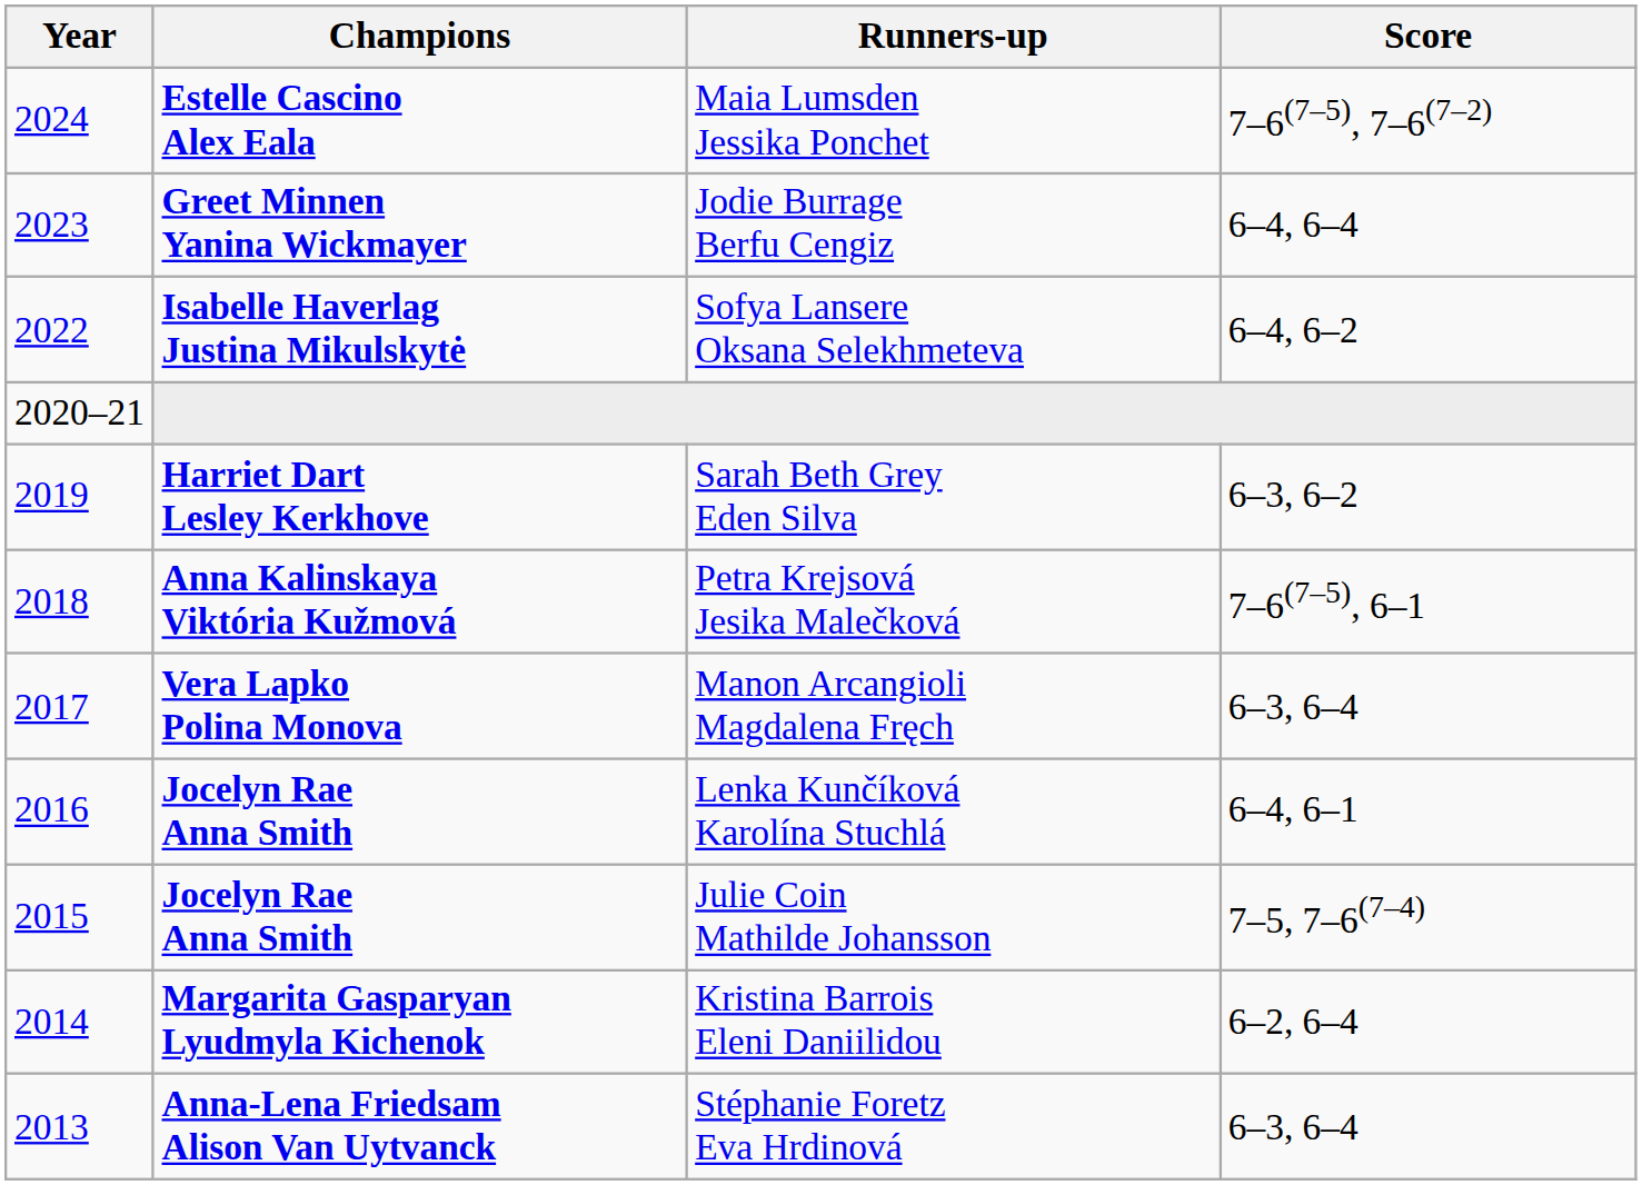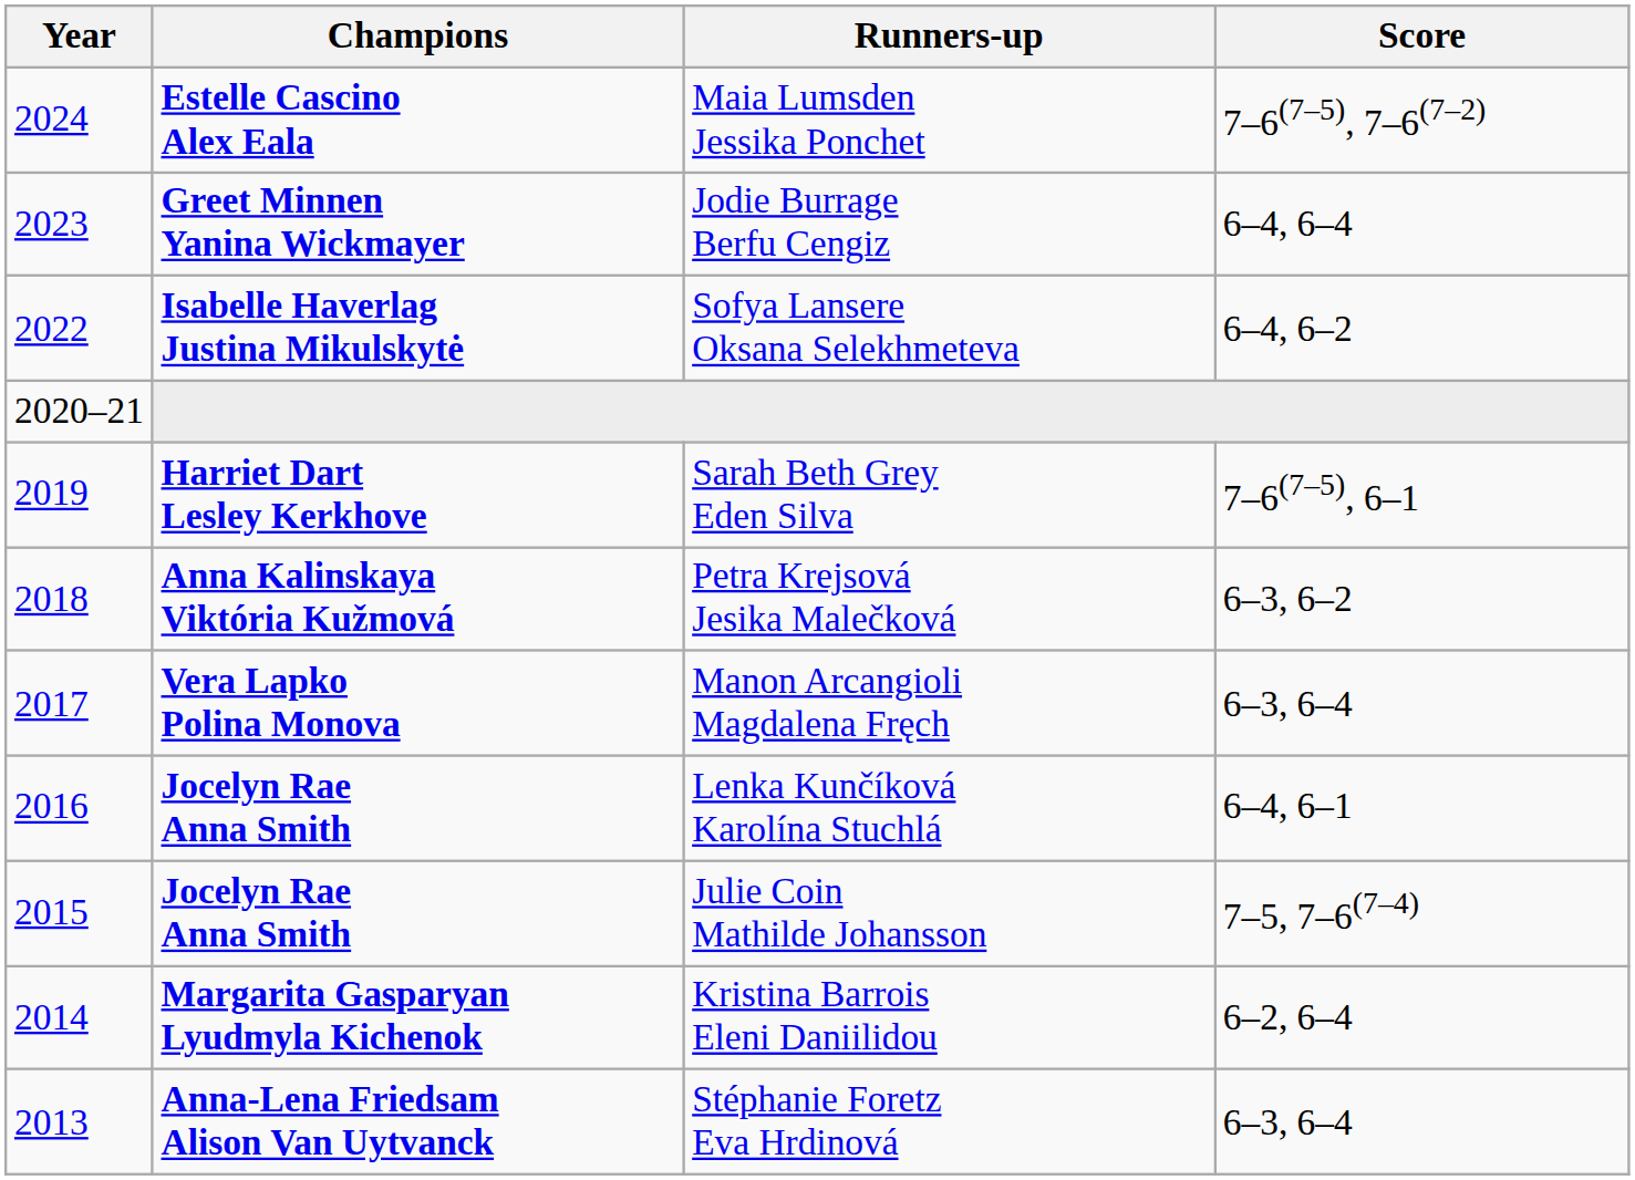 <table class="wikitable" style="font-size:90%">
 <tr>
 <th>Year</th>
 <th width="200">Champions</th>
 <th width="200">Runners-up</th>
 <th width="155">Score</th>
 </tr>
 <tr>
 <td><a href='#'>2024</a></td>
 <td> <strong><a href='#'>Estelle Cascino</a></strong> <br>  <strong><a href='#'>Alex Eala</a></strong></td>
 <td> <a href='#'>Maia Lumsden</a> <br>  <a href='#'>Jessika Ponchet</a></td>
 <td>7–6<sup>(7–5)</sup>, 7–6<sup>(7–2)</sup></td>
 </tr>
 <tr>
 <td><a href='#'>2023</a></td>
 <td> <strong><a href='#'>Greet Minnen</a></strong> <br>  <strong><a href='#'>Yanina Wickmayer</a></strong></td>
 <td> <a href='#'>Jodie Burrage</a> <br>  <a href='#'>Berfu Cengiz</a></td>
 <td>6–4, 6–4</td>
 </tr>
 <tr>
 <td><a href='#'>2022</a></td>
 <td> <strong><a href='#'>Isabelle Haverlag</a></strong> <br>  <strong><a href='#'>Justina Mikulskytė</a></strong></td>
 <td> <a href='#'>Sofya Lansere</a> <br>  <a href='#'>Oksana Selekhmeteva</a></td>
 <td>6–4, 6–2</td>
 </tr>
 <tr>
 <td>2020–21</td>
 <td colspan=3 bgcolor="#ededed"></td>
 </tr>
 <tr>
 <td><a href='#'>2019</a></td>
 <td> <strong><a href='#'>Harriet Dart</a></strong> <br>  <strong><a href='#'>Lesley Kerkhove</a></strong></td>
 <td> <a href='#'>Sarah Beth Grey</a> <br>  <a href='#'>Eden Silva</a></td>
-<td>6–3, 6–2</td>
+<td>7–6<sup>(7–5)</sup>, 6–1</td>
 </tr>
 <tr>
 <td><a href='#'>2018</a></td>
 <td> <strong><a href='#'>Anna Kalinskaya</a></strong> <br>  <strong><a href='#'>Viktória Kužmová</a></strong></td>
 <td> <a href='#'>Petra Krejsová</a> <br>  <a href='#'>Jesika Malečková</a></td>
-<td>7–6<sup>(7–5)</sup>, 6–1</td>
+<td>6–3, 6–2</td>
 </tr>
 <tr>
 <td><a href='#'>2017</a></td>
 <td> <strong><a href='#'>Vera Lapko</a></strong> <br>  <strong><a href='#'>Polina Monova</a></strong></td>
 <td> <a href='#'>Manon Arcangioli</a> <br>  <a href='#'>Magdalena Fręch</a></td>
 <td>6–3, 6–4</td>
 </tr>
 <tr>
 <td><a href='#'>2016</a></td>
 <td> <strong><a href='#'>Jocelyn Rae</a></strong> <br>  <strong><a href='#'>Anna Smith</a></strong></td>
 <td> <a href='#'>Lenka Kunčíková</a> <br>  <a href='#'>Karolína Stuchlá</a></td>
 <td>6–4, 6–1</td>
 </tr>
 <tr>
 <td><a href='#'>2015</a></td>
 <td> <strong><a href='#'>Jocelyn Rae</a></strong> <br>  <strong><a href='#'>Anna Smith</a></strong></td>
 <td> <a href='#'>Julie Coin</a> <br>  <a href='#'>Mathilde Johansson</a></td>
 <td>7–5, 7–6<sup>(7–4)</sup></td>
 </tr>
 <tr>
 <td><a href='#'>2014</a></td>
 <td> <strong><a href='#'>Margarita Gasparyan</a></strong> <br>  <strong><a href='#'>Lyudmyla Kichenok</a></strong></td>
 <td> <a href='#'>Kristina Barrois</a> <br>  <a href='#'>Eleni Daniilidou</a></td>
 <td>6–2, 6–4</td>
 </tr>
 <tr>
 <td><a href='#'>2013</a></td>
 <td> <strong><a href='#'>Anna-Lena Friedsam</a></strong> <br>  <strong><a href='#'>Alison Van Uytvanck</a></strong></td>
 <td> <a href='#'>Stéphanie Foretz</a> <br>  <a href='#'>Eva Hrdinová</a></td>
 <td>6–3, 6–4</td>
 </tr>
 </table>
